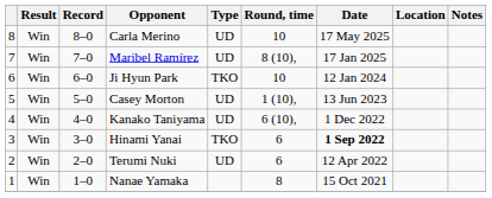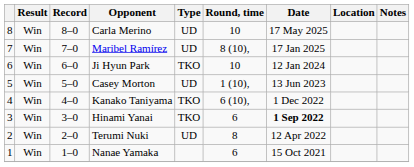 <table class="wikitable" style="text-align:center">
 <tr>
 <th></th>
 <th>Result</th>
 <th>Record</th>
 <th>Opponent</th>
 <th>Type</th>
 <th>Round, time</th>
 <th>Date</th>
 <th>Location</th>
 <th>Notes</th>
 </tr>
 <tr>
 <td>8</td>
 <td>Win</td>
 <td>8–0</td>
 <td align=left>Carla Merino</td>
 <td>UD</td>
 <td>10</td>
 <td>17 May 2025</td>
 <td align=left></td>
 <td align=left></td>
 </tr>
 <tr>
 <td>7</td>
 <td>Win</td>
 <td>7–0</td>
 <td align=left><a href='#'>Maribel Ramírez</a></td>
 <td>UD</td>
 <td>8 (10), </td>
 <td>17 Jan 2025</td>
 <td align=left></td>
 <td align=left><br></td>
 </tr>
 <tr>
 <td>6</td>
 <td>Win</td>
 <td>6–0</td>
 <td align=left>Ji Hyun Park</td>
 <td>TKO</td>
 <td>10</td>
 <td>12 Jan 2024</td>
 <td align=left></td>
 <td align=left></td>
 </tr>
 <tr>
 <td>5</td>
 <td>Win</td>
 <td>5–0</td>
 <td align=left>Casey Morton</td>
 <td>UD</td>
 <td>1 (10), </td>
 <td>13 Jun 2023</td>
 <td align=left></td>
 <td align=left></td>
 </tr>
 <tr>
 <td>4</td>
 <td>Win</td>
 <td>4–0</td>
 <td align=left>Kanako Taniyama</td>
-<td>UD</td>
+<td>TKO</td>
 <td>6 (10), </td>
 <td>1 Dec 2022</td>
 <td align=left></td>
 <td align=left></td>
 </tr>
 <tr>
 <td>3</td>
 <td>Win</td>
 <td>3–0</td>
 <td align=left>Hinami Yanai</td>
 <td>TKO</td>
 <td>6</td>
 <td><strong>1 Sep 2022</strong></td>
 <td align=left></td>
 <td align=left></td>
 </tr>
 <tr>
 <td>2</td>
 <td>Win</td>
 <td>2–0</td>
 <td align=left>Terumi Nuki</td>
 <td>UD</td>
-<td>6</td>
+<td>8</td>
 <td>12 Apr 2022</td>
 <td align=left></td>
 <td></td>
 </tr>
 <tr>
 <td>1</td>
 <td>Win</td>
 <td>1–0</td>
 <td align=left>Nanae Yamaka</td>
 <td></td>
-<td>8</td>
+<td>6</td>
 <td>15 Oct 2021</td>
 <td align=left></td>
 <td></td>
 </tr>
 <tr>
 </tr>
 </table>
